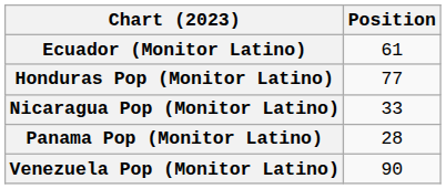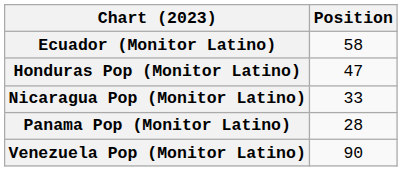 <table class="wikitable sortable plainrowheaders" style="text-align:center">
 <tr>
 <th scope="col">Chart (2023)</th>
 <th scope="col">Position</th>
 </tr>
 <tr>
 <th scope="row">Ecuador (Monitor Latino)</th>
-<td>61</td>
+<td>58</td>
 </tr>
 <tr>
 <th scope="row">Honduras Pop (Monitor Latino)</th>
-<td>77</td>
+<td>47</td>
 </tr>
 <tr>
 <th scope="row">Nicaragua Pop (Monitor Latino)</th>
 <td>33</td>
 </tr>
 <tr>
 <th scope="row">Panama Pop (Monitor Latino)</th>
 <td>28</td>
 </tr>
 <tr>
 <th scope="row">Venezuela Pop (Monitor Latino)</th>
 <td>90</td>
 </tr>
 </table>
